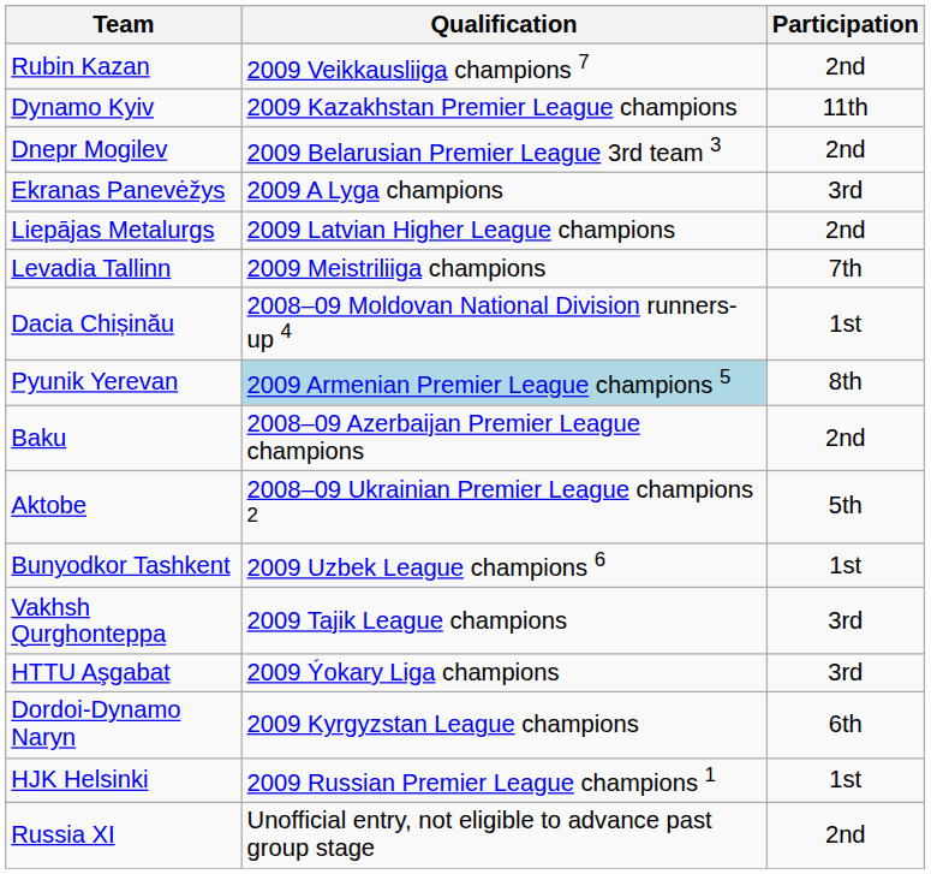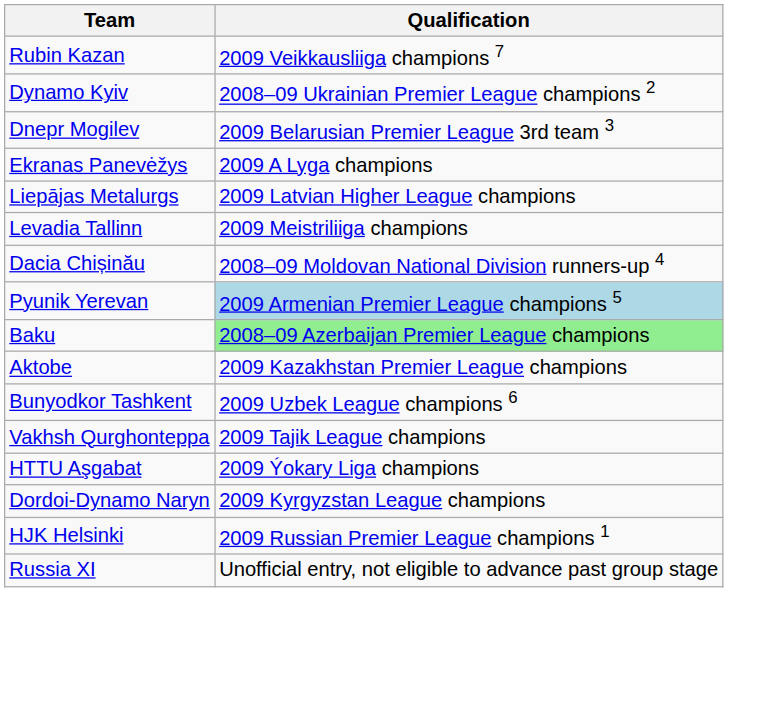 <table class="wikitable">
 <tr>
 <th>Team</th>
 <th>Qualification</th>
-<th>Participation</th>
 </tr>
 <tr>
 <td> <a href='#'>Rubin Kazan</a></td>
 <td><a href='#'>2009 Veikkausliiga</a> champions <sup>7</sup></td>
-<td align=center>2nd</td>
 </tr>
 <tr>
 <td> <a href='#'>Dynamo Kyiv</a></td>
-<td><a href='#'>2009 Kazakhstan Premier League</a> champions</td>
-<td align=center>11th</td>
+<td><a href='#'>2008–09 Ukrainian Premier League</a> champions <sup>2</sup></td>
 </tr>
 <tr>
 <td> <a href='#'>Dnepr Mogilev</a></td>
 <td><a href='#'>2009 Belarusian Premier League</a> 3rd team <sup>3</sup></td>
-<td align=center>2nd</td>
 </tr>
 <tr>
 <td> <a href='#'>Ekranas Panevėžys</a></td>
 <td><a href='#'>2009 A Lyga</a> champions</td>
-<td align=center>3rd</td>
 </tr>
 <tr>
 <td> <a href='#'>Liepājas Metalurgs</a></td>
 <td><a href='#'>2009 Latvian Higher League</a> champions</td>
-<td align=center>2nd</td>
 </tr>
 <tr>
 <td> <a href='#'>Levadia Tallinn</a></td>
 <td><a href='#'>2009 Meistriliiga</a> champions</td>
-<td align=center>7th</td>
 </tr>
 <tr>
 <td> <a href='#'>Dacia Chișinău</a></td>
 <td><a href='#'>2008–09 Moldovan National Division</a> runners-up <sup>4</sup></td>
-<td align=center>1st</td>
 </tr>
 <tr>
 <td> <a href='#'>Pyunik Yerevan</a></td>
 <td style="background: lightblue;"><a href='#'>2009 Armenian Premier League</a> champions <sup>5</sup></td>
-<td align=center>8th</td>
 </tr>
 <tr>
 <td> <a href='#'>Baku</a></td>
-<td><a href='#'>2008–09 Azerbaijan Premier League</a> champions</td>
-<td align=center>2nd</td>
+<td style="background: lightgreen;"><a href='#'>2008–09 Azerbaijan Premier League</a> champions</td>
 </tr>
 <tr>
 <td> <a href='#'>Aktobe</a></td>
-<td><a href='#'>2008–09 Ukrainian Premier League</a> champions <sup>2</sup></td>
-<td align=center>5th</td>
+<td><a href='#'>2009 Kazakhstan Premier League</a> champions</td>
 </tr>
 <tr>
 <td> <a href='#'>Bunyodkor Tashkent</a></td>
 <td><a href='#'>2009 Uzbek League</a> champions <sup>6</sup></td>
-<td align=center>1st</td>
 </tr>
 <tr>
 <td> <a href='#'>Vakhsh Qurghonteppa</a></td>
 <td><a href='#'>2009 Tajik League</a> champions</td>
-<td align=center>3rd</td>
 </tr>
 <tr>
 <td> <a href='#'>HTTU Aşgabat</a></td>
 <td><a href='#'>2009 Ýokary Liga</a> champions</td>
-<td align=center>3rd</td>
 </tr>
 <tr>
 <td> <a href='#'>Dordoi-Dynamo Naryn</a></td>
 <td><a href='#'>2009 Kyrgyzstan League</a> champions</td>
-<td align=center>6th</td>
 </tr>
 <tr>
 <td> <a href='#'>HJK Helsinki</a></td>
 <td><a href='#'>2009 Russian Premier League</a> champions <sup>1</sup></td>
-<td align=center>1st</td>
 </tr>
 <tr>
 <td> <a href='#'>Russia XI</a></td>
 <td>Unofficial entry, not eligible to advance past group stage</td>
-<td align=center>2nd</td>
 </tr>
 </table>
